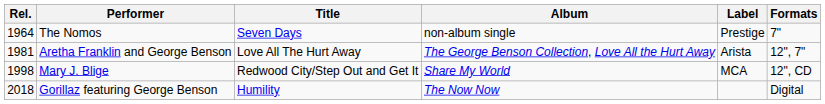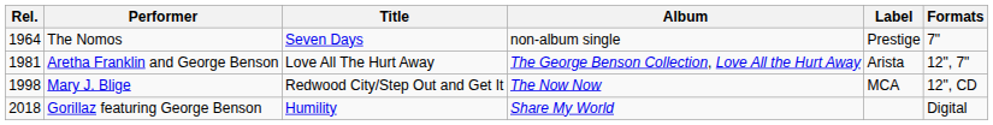 <table class="wikitable">
 <tr>
 <th>Rel.</th>
 <th>Performer</th>
 <th>Title</th>
 <th>Album</th>
 <th>Label</th>
 <th>Formats</th>
 </tr>
 <tr>
 <td>1964</td>
 <td>The Nomos</td>
 <td><a href='#'>Seven Days</a></td>
 <td>non-album single</td>
 <td>Prestige</td>
 <td>7"</td>
 </tr>
 <tr>
 <td>1981</td>
 <td><a href='#'>Aretha Franklin</a> and George Benson</td>
 <td>Love All The Hurt Away</td>
 <td><em><a href='#'>The George Benson Collection</a></em>, <em><a href='#'>Love All the Hurt Away</a></em></td>
 <td>Arista</td>
 <td>12", 7"</td>
 </tr>
 <tr>
 <td>1998</td>
 <td><a href='#'>Mary J. Blige</a></td>
 <td>Redwood City/Step Out and Get It</td>
-<td><em><a href='#'>Share My World</a></em></td>
+<td><em><a href='#'>The Now Now</a></em></td>
 <td>MCA</td>
 <td>12", CD</td>
 </tr>
 <tr>
 <td>2018</td>
 <td><a href='#'>Gorillaz</a> featuring George Benson</td>
 <td><a href='#'>Humility</a></td>
-<td><em><a href='#'>The Now Now</a></em></td>
+<td><em><a href='#'>Share My World</a></em></td>
 <td></td>
 <td>Digital</td>
 </tr>
 </table>
